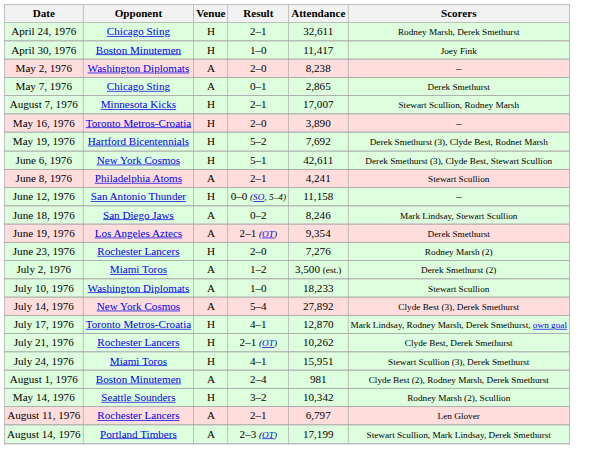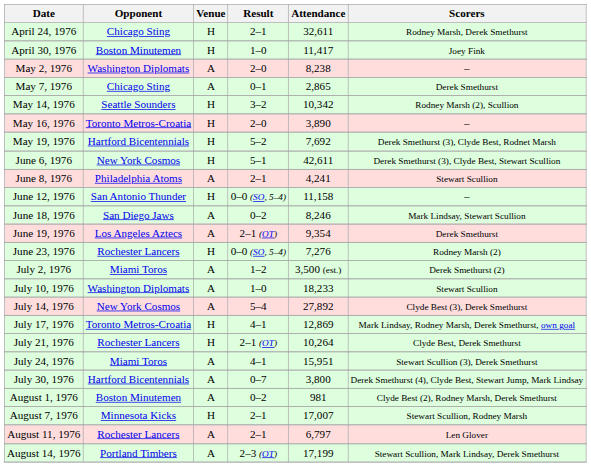 <table class="wikitable" style="font-size:95%; text-align:center">
 <tr>
 <th>Date</th>
 <th>Opponent</th>
 <th>Venue</th>
 <th>Result</th>
 <th>Attendance</th>
 <th>Scorers</th>
 </tr>
 <tr bgcolor="#ddffdd">
 <td>April 24, 1976</td>
 <td><a href='#'>Chicago Sting</a></td>
 <td>H</td>
 <td>2–1</td>
 <td>32,611</td>
 <td><small>Rodney Marsh, Derek Smethurst</small></td>
 </tr>
 <tr>
 </tr>
 <tr bgcolor="#ddffdd">
 <td>April 30, 1976</td>
 <td><a href='#'>Boston Minutemen</a></td>
 <td>H</td>
 <td>1–0</td>
 <td>11,417</td>
 <td><small>Joey Fink</small></td>
 </tr>
 <tr>
 </tr>
 <tr bgcolor="#ffdddd">
 <td>May 2, 1976</td>
 <td><a href='#'>Washington Diplomats</a></td>
 <td>A</td>
 <td>2–0</td>
 <td>8,238</td>
 <td>–</td>
 </tr>
 <tr>
 </tr>
 <tr bgcolor="#ddffdd">
 <td>May 7, 1976</td>
 <td><a href='#'>Chicago Sting</a></td>
 <td>A</td>
 <td>0–1</td>
 <td>2,865</td>
 <td><small>Derek Smethurst</small></td>
 </tr>
 <tr>
 </tr>
 <tr bgcolor="#ddffdd">
-<td>August 7, 1976</td>
-<td><a href='#'>Minnesota Kicks</a></td>
+<td>May 14, 1976</td>
+<td><a href='#'>Seattle Sounders</a></td>
 <td>H</td>
-<td>2–1</td>
-<td>17,007</td>
-<td><small>Stewart Scullion, Rodney Marsh</small></td>
+<td>3–2</td>
+<td>10,342</td>
+<td><small>Rodney Marsh (2), Scullion</small></td>
 </tr>
 <tr>
 </tr>
 <tr bgcolor="#ffdddd">
 <td>May 16, 1976</td>
 <td><a href='#'>Toronto Metros-Croatia</a></td>
 <td>H</td>
 <td>2–0</td>
 <td>3,890</td>
 <td>–</td>
 </tr>
 <tr>
 </tr>
 <tr bgcolor="#ddffdd">
 <td>May 19, 1976</td>
 <td><a href='#'>Hartford Bicentennials</a></td>
 <td>H</td>
 <td>5–2</td>
 <td>7,692</td>
 <td><small>Derek Smethurst (3), Clyde Best, Rodnet Marsh</small></td>
 </tr>
 <tr>
 </tr>
 <tr bgcolor="#ddffdd">
 <td>June 6, 1976</td>
 <td><a href='#'>New York Cosmos</a></td>
 <td>H</td>
 <td>5–1</td>
 <td>42,611</td>
 <td><small>Derek Smethurst (3), Clyde Best, Stewart Scullion</small></td>
 </tr>
 <tr>
 </tr>
 <tr bgcolor="#ffdddd">
 <td>June 8, 1976</td>
 <td><a href='#'>Philadelphia Atoms</a></td>
 <td>A</td>
 <td>2–1</td>
 <td>4,241</td>
 <td><small>Stewart Scullion</small></td>
 </tr>
 <tr>
 </tr>
 <tr bgcolor="#ddffdd">
 <td>June 12, 1976</td>
 <td><a href='#'>San Antonio Thunder</a></td>
 <td>H</td>
 <td>0–0 <small><em>(<a href='#'>SO</a>, 5–4)</em></small></td>
 <td>11,158</td>
 <td>–</td>
 </tr>
 <tr>
 </tr>
 <tr bgcolor="#ddffdd">
 <td>June 18, 1976</td>
 <td><a href='#'>San Diego Jaws</a></td>
 <td>A</td>
 <td>0–2</td>
 <td>8,246</td>
 <td><small>Mark Lindsay, Stewart Scullion</small></td>
 </tr>
 <tr>
 </tr>
 <tr bgcolor="#ffdddd">
 <td>June 19, 1976</td>
 <td><a href='#'>Los Angeles Aztecs</a></td>
 <td>A</td>
 <td>2–1 <small><em>(<a href='#'>OT</a>)</em></small></td>
 <td>9,354</td>
 <td><small>Derek Smethurst</small></td>
 </tr>
 <tr>
 </tr>
 <tr bgcolor="#ddffdd">
 <td>June 23, 1976</td>
 <td><a href='#'>Rochester Lancers</a></td>
 <td>H</td>
-<td>2–0</td>
+<td>0–0 <small><em>(<a href='#'>SO</a>, 5–4)</em></small></td>
 <td>7,276</td>
 <td><small>Rodney Marsh (2)</small></td>
 </tr>
 <tr>
 </tr>
 <tr bgcolor="#ddffdd">
 <td>July 2, 1976</td>
 <td><a href='#'>Miami Toros</a></td>
 <td>A</td>
 <td>1–2</td>
 <td>3,500 <small>(est.)</small></td>
 <td><small>Derek Smethurst (2)</small></td>
 </tr>
 <tr>
 </tr>
 <tr bgcolor="#ddffdd">
 <td>July 10, 1976</td>
 <td><a href='#'>Washington Diplomats</a></td>
 <td>A</td>
 <td>1–0</td>
 <td>18,233</td>
 <td><small>Stewart Scullion</small></td>
 </tr>
 <tr>
 </tr>
 <tr bgcolor="#ffdddd">
 <td>July 14, 1976</td>
 <td><a href='#'>New York Cosmos</a></td>
 <td>A</td>
 <td>5–4</td>
 <td>27,892</td>
 <td><small>Clyde Best (3), Derek Smethurst</small></td>
 </tr>
 <tr>
 </tr>
 <tr bgcolor="#ddffdd">
 <td>July 17, 1976</td>
 <td><a href='#'>Toronto Metros-Croatia</a></td>
 <td>H</td>
 <td>4–1</td>
-<td>12,870</td>
+<td>12,869</td>
 <td><small>Mark Lindsay, Rodney Marsh, Derek Smethurst, <a href='#'>own goal</a></small></td>
 </tr>
 <tr>
 </tr>
 <tr bgcolor="#ddffdd">
 <td>July 21, 1976</td>
 <td><a href='#'>Rochester Lancers</a></td>
 <td>H</td>
 <td>2–1 <small><em>(<a href='#'>OT</a>)</em></small></td>
-<td>10,262</td>
+<td>10,264</td>
 <td><small>Clyde Best, Derek Smethurst</small></td>
 </tr>
 <tr>
 </tr>
 <tr bgcolor="#ddffdd">
 <td>July 24, 1976</td>
 <td><a href='#'>Miami Toros</a></td>
-<td>H</td>
+<td>A</td>
 <td>4–1</td>
 <td>15,951</td>
 <td><small>Stewart Scullion (3), Derek Smethurst</small></td>
 </tr>
 <tr>
+</tr>
+<tr bgcolor="#ddffdd">
+<td>July 30, 1976</td>
+<td><a href='#'>Hartford Bicentennials</a></td>
+<td>A</td>
+<td>0–7</td>
+<td>3,800</td>
+<td><small>Derek Smethurst (4), Clyde Best, Stewart Jump, Mark Lindsay</small></td>
 </tr>
 <tr>
 </tr>
 <tr bgcolor="#ddffdd">
 <td>August 1, 1976</td>
 <td><a href='#'>Boston Minutemen</a></td>
 <td>A</td>
-<td>2–4</td>
+<td>0–2</td>
 <td>981</td>
 <td><small>Clyde Best (2), Rodney Marsh, Derek Smethurst</small></td>
 </tr>
 <tr>
 </tr>
 <tr bgcolor="#ddffdd">
-<td>May 14, 1976</td>
-<td><a href='#'>Seattle Sounders</a></td>
+<td>August 7, 1976</td>
+<td><a href='#'>Minnesota Kicks</a></td>
 <td>H</td>
-<td>3–2</td>
-<td>10,342</td>
-<td><small>Rodney Marsh (2), Scullion</small></td>
+<td>2–1</td>
+<td>17,007</td>
+<td><small>Stewart Scullion, Rodney Marsh</small></td>
 </tr>
 <tr>
 </tr>
 <tr bgcolor="#ffdddd">
 <td>August 11, 1976</td>
 <td><a href='#'>Rochester Lancers</a></td>
 <td>A</td>
 <td>2–1</td>
 <td>6,797</td>
 <td><small>Len Glover</small></td>
 </tr>
 <tr>
 </tr>
 <tr bgcolor="#ddffdd">
 <td>August 14, 1976</td>
 <td><a href='#'>Portland Timbers</a></td>
 <td>A</td>
 <td>2–3 <small><em>(<a href='#'>OT</a>)</em></small></td>
 <td>17,199</td>
 <td><small>Stewart Scullion, Mark Lindsay, Derek Smethurst</small></td>
 </tr>
 <tr>
 </tr>
 </table>
